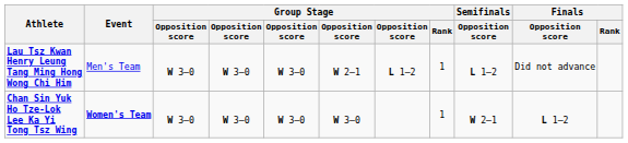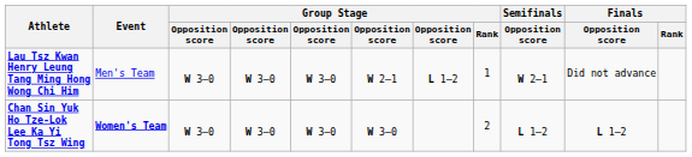 <table class="wikitable" style="font-size:90%;text-align:center">
 <tr>
 <th rowspan="2">Athlete</th>
 <th rowspan="2">Event</th>
 <th colspan="6">Group Stage</th>
 <th>Semifinals</th>
 <th colspan="2">Finals</th>
 </tr>
 <tr style=font-size:95%>
 <th>Opposition<br> score</th>
 <th>Opposition<br> score</th>
 <th>Opposition<br> score</th>
 <th>Opposition<br> score</th>
 <th>Opposition<br> score</th>
 <th>Rank</th>
 <th>Opposition<br> score</th>
 <th>Opposition<br> score</th>
 <th>Rank</th>
 </tr>
 <tr>
 <td align="left"><strong><a href='#'>Lau Tsz Kwan</a><br><a href='#'>Henry Leung</a><br><a href='#'>Tang Ming Hong</a><br><a href='#'>Wong Chi Him</a></strong></td>
 <td align="left"><a href='#'>Men's Team</a></td>
 <td><br><strong>W</strong> 3–0</td>
 <td><br><strong>W</strong> 3–0</td>
 <td><br><strong>W</strong> 3–0</td>
 <td><br><strong>W</strong> 2–1</td>
 <td><br><strong>L</strong> 1–2</td>
 <td>1 <strong></strong></td>
-<td><br><strong>L</strong> 1–2</td>
+<td><br><strong>W</strong> 2–1</td>
 <td>Did not advance</td>
 <td></td>
 </tr>
 <tr>
 <td align="left"><strong><a href='#'>Chan Sin Yuk</a><br><a href='#'>Ho Tze-Lok</a><br><a href='#'>Lee Ka Yi</a><br><a href='#'>Tong Tsz Wing</a></strong></td>
 <td align="left"><strong><a href='#'>Women's Team</a></strong></td>
 <td><br><strong>W</strong> 3–0</td>
 <td><br><strong>W</strong> 3–0</td>
 <td><br><strong>W</strong> 3–0</td>
 <td><br><strong>W</strong> 3–0</td>
 <td></td>
-<td>1 <strong></strong></td>
-<td><br><strong>W</strong> 2–1</td>
+<td>2 <strong></strong></td>
+<td><br><strong>L</strong> 1–2</td>
 <td><br><strong>L</strong> 1–2</td>
 <td></td>
 </tr>
 </table>
